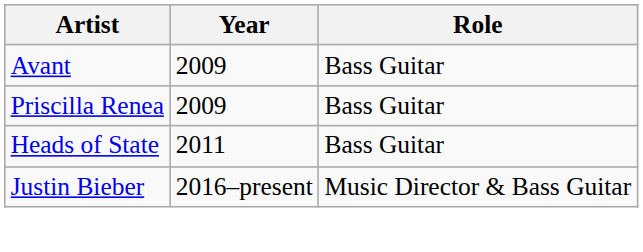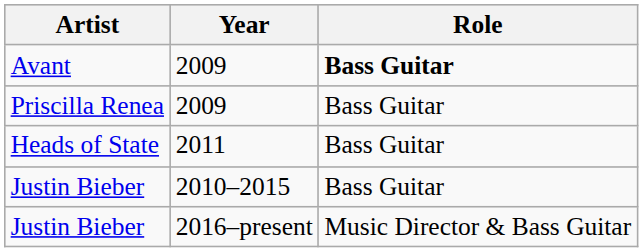 <table class=wikitable>
 <tr>
 <th>Artist</th>
 <th>Year</th>
 <th>Role</th>
 </tr>
 <tr>
 <td><a href='#'>Avant</a></td>
 <td>2009</td>
-<td>Bass Guitar</td>
+<td><strong>Bass Guitar</strong></td>
 </tr>
 <tr>
 <td><a href='#'>Priscilla Renea</a></td>
 <td>2009</td>
 <td>Bass Guitar</td>
 </tr>
 <tr>
 <td><a href='#'>Heads of State</a></td>
 <td>2011</td>
 <td>Bass Guitar</td>
 </tr>
 <tr>
 <td><a href='#'>Justin Bieber</a></td>
+<td>2010–2015</td>
+<td>Bass Guitar</td>
+</tr>
+<tr>
+<td><a href='#'>Justin Bieber</a></td>
 <td>2016–present</td>
 <td>Music Director & Bass Guitar</td>
 </tr>
 </table>
